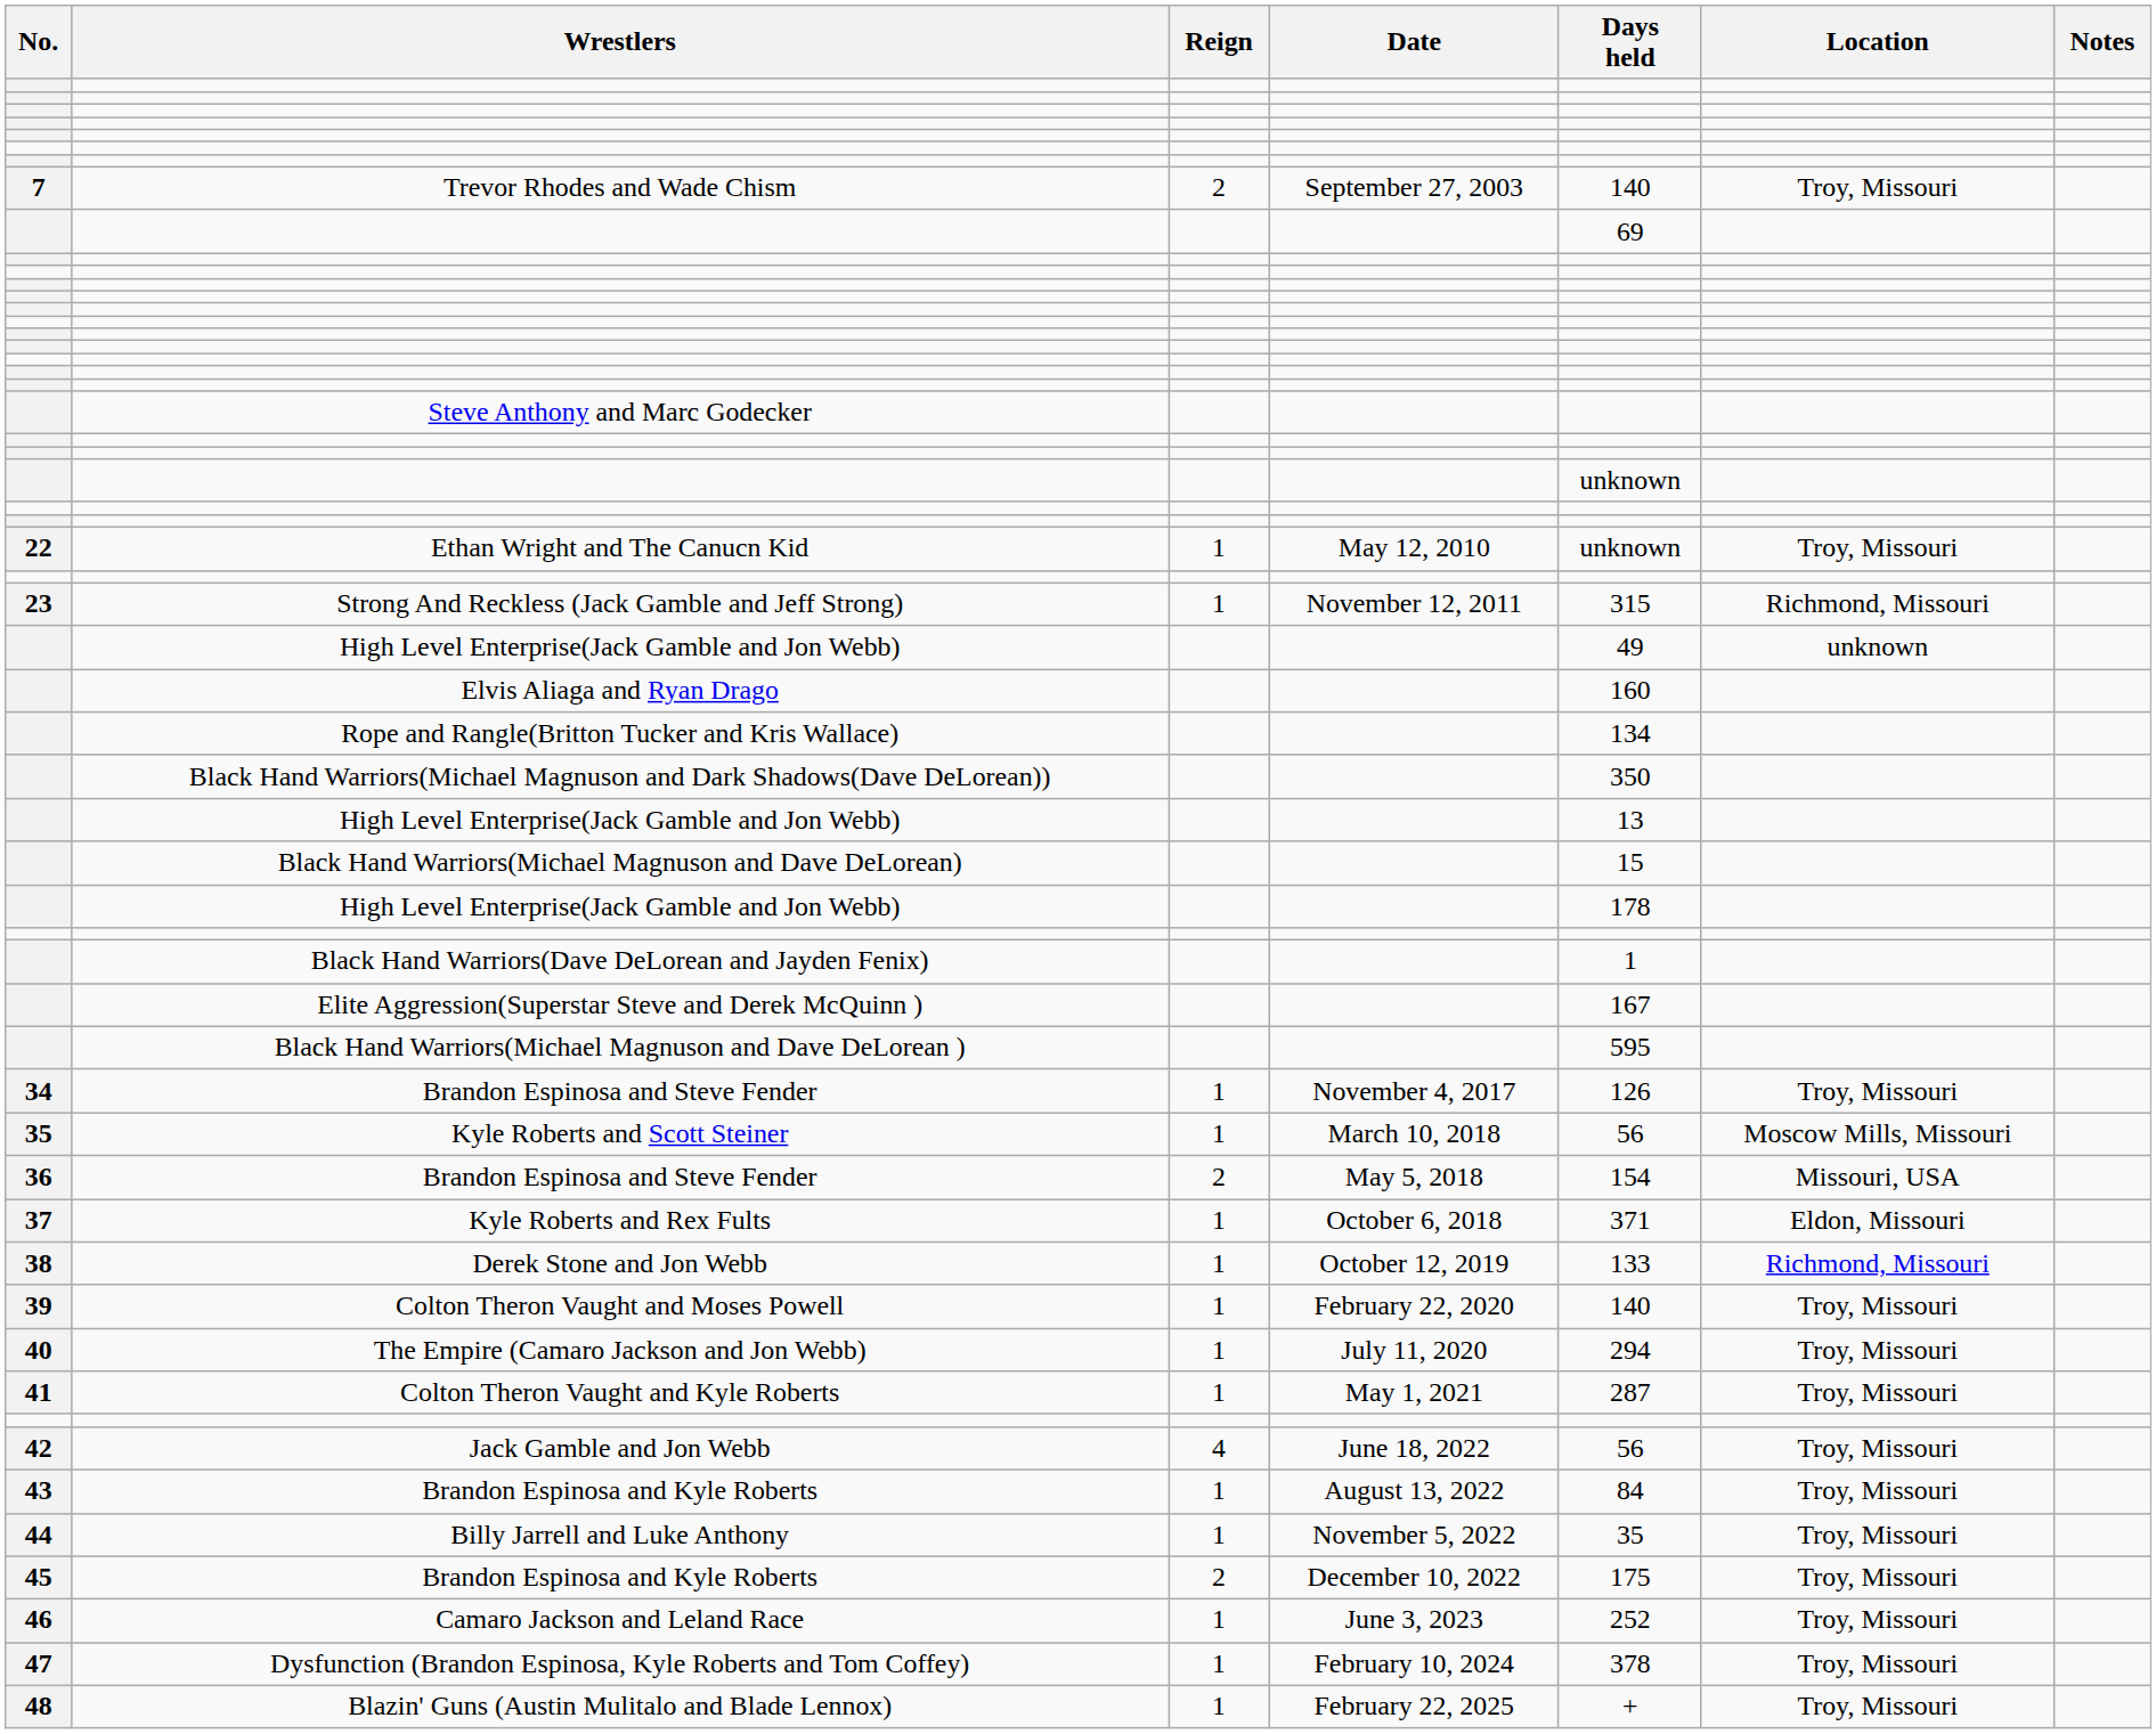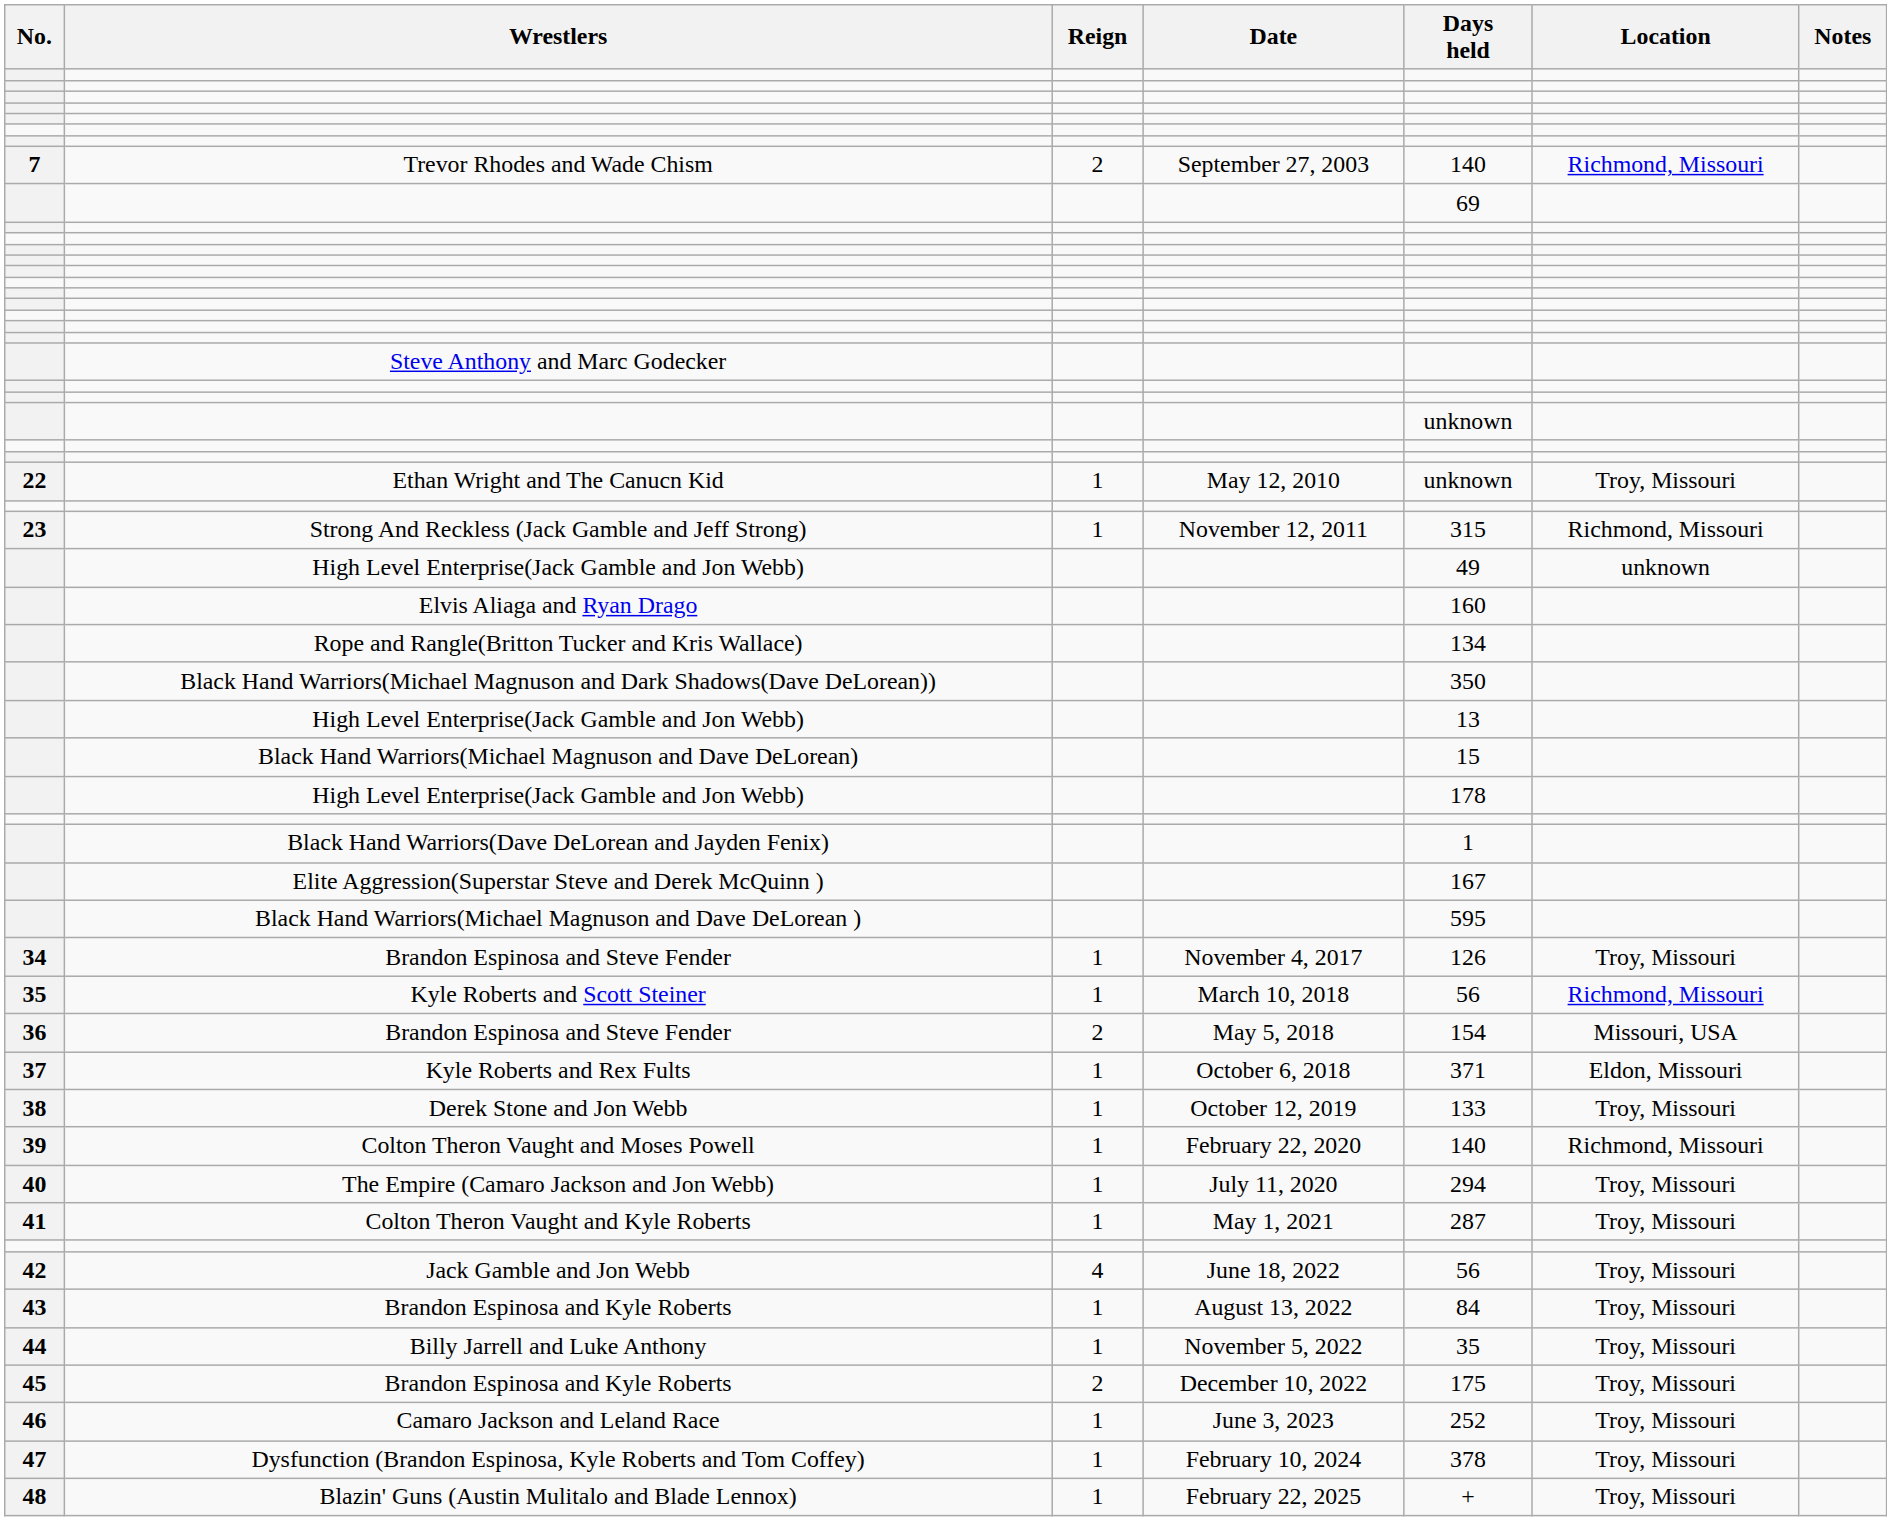 <table class="wikitable sortable" style="text-align:center;" width=100%>
 <tr>
 <th>No.</th>
 <th>Wrestlers</th>
 <th>Reign</th>
 <th>Date</th>
 <th>Days<br>held</th>
 <th>Location</th>
 <th>Notes</th>
 </tr>
 <tr>
 <th></th>
 <td></td>
 <td></td>
 <td></td>
 <td></td>
 <td></td>
 <td align=left></td>
 </tr>
 <tr>
 <th></th>
 <td></td>
 <td></td>
 <td></td>
 <td></td>
 <td></td>
 <td align=left></td>
 </tr>
 <tr>
 <th></th>
 <td></td>
 <td></td>
 <td></td>
 <td></td>
 <td></td>
 <td align=left></td>
 </tr>
 <tr>
 <th></th>
 <td></td>
 <td></td>
 <td></td>
 <td></td>
 <td></td>
 <td align=left></td>
 </tr>
 <tr>
 <th></th>
 <td></td>
 <td></td>
 <td></td>
 <td></td>
 <td></td>
 <td align=left></td>
 </tr>
 <tr>
 <td></td>
 <td></td>
 <td></td>
 <td></td>
 <td></td>
 <td></td>
 <td align=left></td>
 </tr>
 <tr>
 <th></th>
 <td></td>
 <td></td>
 <td></td>
 <td></td>
 <td></td>
 <td align=left></td>
 </tr>
 <tr>
 <th>7</th>
 <td>Trevor Rhodes and Wade Chism</td>
 <td>2</td>
 <td>September 27, 2003</td>
 <td>140</td>
-<td>Troy, Missouri</td>
+<td><a href='#'>Richmond, Missouri</a></td>
 <td></td>
 </tr>
 <tr>
 <th></th>
 <td></td>
 <td></td>
 <td></td>
 <td>69</td>
 <td></td>
 <td align=left></td>
 </tr>
 <tr>
 <th></th>
 <td></td>
 <td></td>
 <td></td>
 <td></td>
 <td></td>
 <td></td>
 </tr>
 <tr>
 <td></td>
 <td></td>
 <td></td>
 <td></td>
 <td></td>
 <td></td>
 <td align=left></td>
 </tr>
 <tr>
 <th></th>
 <td></td>
 <td></td>
 <td></td>
 <td></td>
 <td></td>
 <td align=left></td>
 </tr>
 <tr>
 <th></th>
 <td></td>
 <td></td>
 <td></td>
 <td></td>
 <td></td>
 <td align=left></td>
 </tr>
 <tr>
 <th></th>
 <td></td>
 <td></td>
 <td></td>
 <td></td>
 <td></td>
 <td align=left></td>
 </tr>
 <tr>
 <td></td>
 <td></td>
 <td></td>
 <td></td>
 <td></td>
 <td></td>
 <td align=left></td>
 </tr>
 <tr>
 <th></th>
 <td></td>
 <td></td>
 <td></td>
 <td></td>
 <td></td>
 <td align=left></td>
 </tr>
 <tr>
 <th></th>
 <td></td>
 <td></td>
 <td></td>
 <td></td>
 <td></td>
 <td align=left></td>
 </tr>
 <tr>
 <td></td>
 <td></td>
 <td></td>
 <td></td>
 <td></td>
 <td></td>
 <td align=left></td>
 </tr>
 <tr>
 <th></th>
 <td></td>
 <td></td>
 <td></td>
 <td></td>
 <td></td>
 <td align=left></td>
 </tr>
 <tr>
 <th></th>
 <td></td>
 <td></td>
 <td></td>
 <td></td>
 <td></td>
 <td align=left></td>
 </tr>
 <tr>
 <th></th>
 <td><a href='#'>Steve Anthony</a> and Marc Godecker </td>
 <td></td>
 <td></td>
 <td></td>
 <td></td>
 <td align=left></td>
 </tr>
 <tr>
 <th></th>
 <td></td>
 <td></td>
 <td></td>
 <td></td>
 <td></td>
 <td align=left></td>
 </tr>
 <tr>
 <th></th>
 <td></td>
 <td></td>
 <td></td>
 <td></td>
 <td></td>
 <td align=left></td>
 </tr>
 <tr>
 <th></th>
 <td></td>
 <td></td>
 <td></td>
 <td>unknown</td>
 <td></td>
 <td align=left></td>
 </tr>
 <tr>
 <td></td>
 <td></td>
 <td></td>
 <td></td>
 <td></td>
 <td></td>
 <td align=left></td>
 </tr>
 <tr>
 <th></th>
 <td></td>
 <td></td>
 <td></td>
 <td></td>
 <td></td>
 <td align=left></td>
 </tr>
 <tr>
 <th>22</th>
 <td>Ethan Wright and The Canucn Kid</td>
 <td>1</td>
 <td>May 12, 2010</td>
 <td>unknown</td>
 <td>Troy, Missouri</td>
 <td></td>
 </tr>
 <tr>
 <td></td>
 <td></td>
 <td></td>
 <td></td>
 <td></td>
 <td></td>
 <td></td>
 </tr>
 <tr>
 <th>23</th>
 <td>Strong And Reckless (Jack Gamble and Jeff Strong)</td>
 <td>1</td>
 <td>November 12, 2011</td>
 <td>315</td>
 <td>Richmond, Missouri</td>
 <td></td>
 </tr>
 <tr>
 <th></th>
 <td>High Level Enterprise(Jack Gamble  and Jon Webb)</td>
 <td></td>
 <td></td>
 <td>49</td>
 <td>unknown</td>
 <td align=left></td>
 </tr>
 <tr>
 <th></th>
 <td>Elvis Aliaga and <a href='#'>Ryan Drago</a></td>
 <td></td>
 <td></td>
 <td>160</td>
 <td></td>
 <td></td>
 </tr>
 <tr>
 <th></th>
 <td>Rope and Rangle(Britton Tucker and Kris Wallace)</td>
 <td></td>
 <td></td>
 <td>134</td>
 <td></td>
 <td></td>
 </tr>
 <tr>
 <th></th>
 <td>Black Hand Warriors(Michael Magnuson and Dark Shadows(Dave DeLorean))</td>
 <td></td>
 <td></td>
 <td>350</td>
 <td></td>
 <td></td>
 </tr>
 <tr>
 <th></th>
 <td>High Level Enterprise(Jack Gamble and Jon Webb)</td>
 <td></td>
 <td></td>
 <td>13</td>
 <td></td>
 <td></td>
 </tr>
 <tr>
 <th></th>
 <td>Black Hand Warriors(Michael Magnuson and Dave DeLorean)</td>
 <td></td>
 <td></td>
 <td>15</td>
 <td></td>
 <td></td>
 </tr>
 <tr>
 <th></th>
 <td>High Level Enterprise(Jack Gamble and Jon Webb)</td>
 <td></td>
 <td></td>
 <td>178</td>
 <td></td>
 <td></td>
 </tr>
 <tr>
 <td></td>
 <td></td>
 <td></td>
 <td></td>
 <td></td>
 <td></td>
 <td align=left></td>
 </tr>
 <tr>
 <th></th>
 <td>Black Hand Warriors(Dave DeLorean  and Jayden Fenix)</td>
 <td></td>
 <td></td>
 <td>1</td>
 <td></td>
 <td align=left></td>
 </tr>
 <tr>
 <th></th>
 <td>Elite Aggression(Superstar Steve  and Derek McQuinn )</td>
 <td></td>
 <td></td>
 <td>167</td>
 <td></td>
 <td align=left></td>
 </tr>
 <tr>
 <th></th>
 <td>Black Hand Warriors(Michael Magnuson  and Dave DeLorean )</td>
 <td></td>
 <td></td>
 <td>595</td>
 <td></td>
 <td align=left></td>
 </tr>
 <tr>
 <th>34</th>
 <td>Brandon Espinosa and Steve Fender</td>
 <td>1</td>
 <td>November 4, 2017</td>
 <td>126</td>
 <td>Troy, Missouri</td>
 <td></td>
 </tr>
 <tr>
 <th>35</th>
 <td>Kyle Roberts and <a href='#'>Scott Steiner</a></td>
 <td>1</td>
 <td>March 10, 2018</td>
 <td>56</td>
-<td>Moscow Mills, Missouri</td>
+<td><a href='#'>Richmond, Missouri</a></td>
 <td></td>
 </tr>
 <tr>
 <th>36</th>
 <td>Brandon Espinosa and Steve Fender</td>
 <td>2</td>
 <td>May 5, 2018</td>
 <td>154</td>
 <td>Missouri, USA</td>
 <td></td>
 </tr>
 <tr>
 <th>37</th>
 <td>Kyle Roberts and Rex Fults</td>
 <td>1</td>
 <td>October 6, 2018</td>
 <td>371</td>
 <td>Eldon, Missouri</td>
 <td></td>
 </tr>
 <tr>
 <th>38</th>
 <td>Derek Stone and Jon Webb</td>
 <td>1</td>
 <td>October 12, 2019</td>
 <td>133</td>
-<td><a href='#'>Richmond, Missouri</a></td>
+<td>Troy, Missouri</td>
 <td></td>
 </tr>
 <tr>
 <th>39</th>
 <td>Colton Theron Vaught and Moses Powell</td>
 <td>1</td>
 <td>February 22, 2020</td>
 <td>140</td>
-<td>Troy, Missouri</td>
+<td>Richmond, Missouri</td>
 <td></td>
 </tr>
 <tr>
 <th>40</th>
 <td>The Empire (Camaro Jackson and Jon Webb)</td>
 <td>1</td>
 <td>July 11, 2020</td>
 <td>294</td>
 <td>Troy, Missouri</td>
 <td></td>
 </tr>
 <tr>
 <th>41</th>
 <td>Colton Theron Vaught and Kyle Roberts</td>
 <td>1</td>
 <td>May 1, 2021</td>
 <td>287</td>
 <td>Troy, Missouri</td>
 <td></td>
 </tr>
 <tr>
 <td></td>
 <td></td>
 <td></td>
 <td></td>
 <td></td>
 <td></td>
 <td align=left></td>
 </tr>
 <tr>
 <th>42</th>
 <td>Jack Gamble and Jon Webb</td>
 <td>4</td>
 <td>June 18, 2022</td>
 <td>56</td>
 <td>Troy, Missouri</td>
 <td></td>
 </tr>
 <tr>
 <th>43</th>
 <td>Brandon Espinosa and Kyle Roberts</td>
 <td>1</td>
 <td>August 13, 2022</td>
 <td>84</td>
 <td>Troy, Missouri</td>
 <td></td>
 </tr>
 <tr>
 <th>44</th>
 <td>Billy Jarrell and Luke Anthony</td>
 <td>1</td>
 <td>November 5, 2022</td>
 <td>35</td>
 <td>Troy, Missouri</td>
 <td></td>
 </tr>
 <tr>
 <th>45</th>
 <td>Brandon Espinosa and Kyle Roberts</td>
 <td>2</td>
 <td>December 10, 2022</td>
 <td>175</td>
 <td>Troy, Missouri</td>
 <td></td>
 </tr>
 <tr>
 <th>46</th>
 <td>Camaro Jackson and Leland Race</td>
 <td>1</td>
 <td>June 3, 2023</td>
 <td>252</td>
 <td>Troy, Missouri</td>
 <td></td>
 </tr>
 <tr>
 <th>47</th>
 <td>Dysfunction (Brandon Espinosa, Kyle Roberts and Tom Coffey)</td>
 <td>1</td>
 <td>February 10, 2024</td>
 <td>378</td>
 <td>Troy, Missouri</td>
 <td></td>
 </tr>
 <tr>
 <th>48</th>
 <td>Blazin' Guns (Austin Mulitalo and Blade Lennox)</td>
 <td>1</td>
 <td>February 22, 2025</td>
 <td>+</td>
 <td>Troy, Missouri</td>
 <td></td>
 </tr>
 </table>
